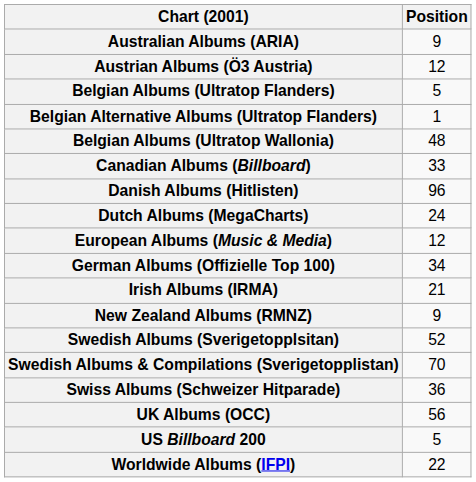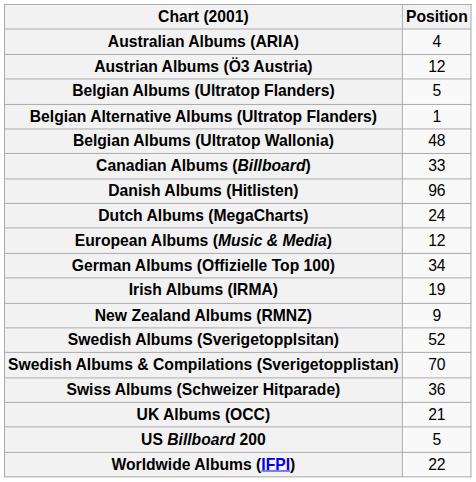 <table class="wikitable sortable plainrowheaders" style="text-align:center;">
 <tr>
 <th scope="col">Chart (2001)</th>
 <th scope="col">Position</th>
 </tr>
 <tr>
 <th scope="row">Australian Albums (ARIA)</th>
-<td align="center">9</td>
+<td align="center">4</td>
 </tr>
 <tr>
 <th scope="row">Austrian Albums (Ö3 Austria)</th>
 <td align="center">12</td>
 </tr>
 <tr>
 <th scope="row">Belgian Albums (Ultratop Flanders)</th>
 <td align="center">5</td>
 </tr>
 <tr>
 <th scope="row">Belgian Alternative Albums (Ultratop Flanders)</th>
 <td align="center">1</td>
 </tr>
 <tr>
 <th scope="row">Belgian Albums (Ultratop Wallonia)</th>
 <td align="center">48</td>
 </tr>
 <tr>
 <th scope="row">Canadian Albums (<em>Billboard</em>)</th>
 <td align="center">33</td>
 </tr>
 <tr>
 <th scope="row">Danish Albums (Hitlisten)</th>
 <td align="center">96</td>
 </tr>
 <tr>
 <th scope="row">Dutch Albums (MegaCharts)</th>
 <td align="center">24</td>
 </tr>
 <tr>
 <th scope="row">European Albums (<em>Music & Media</em>)</th>
 <td align="center">12</td>
 </tr>
 <tr>
 <th scope="row">German Albums (Offizielle Top 100)</th>
 <td align="center">34</td>
 </tr>
 <tr>
 <th scope="row">Irish Albums (IRMA)</th>
-<td align="center">21</td>
+<td align="center">19</td>
 </tr>
 <tr>
 <th scope="row">New Zealand Albums (RMNZ)</th>
 <td align="center">9</td>
 </tr>
 <tr>
 <th scope="row">Swedish Albums (Sverigetopplsitan)</th>
 <td align="center">52</td>
 </tr>
 <tr>
 <th scope="row">Swedish Albums & Compilations (Sverigetopplistan)</th>
 <td align="center">70</td>
 </tr>
 <tr>
 <th scope="row">Swiss Albums (Schweizer Hitparade)</th>
 <td align="center">36</td>
 </tr>
 <tr>
 <th scope="row">UK Albums (OCC)</th>
-<td align="center">56</td>
+<td align="center">21</td>
 </tr>
 <tr>
 <th scope="row">US <em>Billboard</em> 200</th>
 <td align="center">5</td>
 </tr>
 <tr>
 <th scope="row">Worldwide Albums (<a href='#'>IFPI</a>)</th>
 <td align="center">22</td>
 </tr>
 </table>
